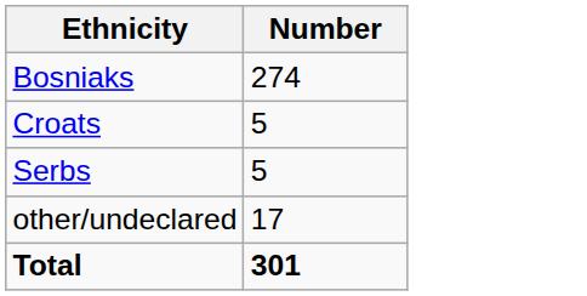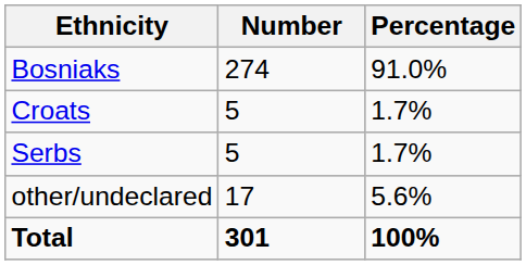 <table class="wikitable">
 <tr>
 <th width="100px">Ethnicity</th>
 <th width="80px">Number</th>
+<th width="80px">Percentage</th>
 </tr>
 <tr>
 <td><a href='#'>Bosniaks</a></td>
 <td>274</td>
+<td>91.0%</td>
 </tr>
 <tr>
 <td><a href='#'>Croats</a></td>
 <td>5</td>
+<td>1.7%</td>
 </tr>
 <tr>
 <td><a href='#'>Serbs</a></td>
 <td>5</td>
+<td>1.7%</td>
 </tr>
 <tr>
 <td>other/undeclared</td>
 <td>17</td>
+<td>5.6%</td>
 </tr>
 <tr>
 <td><strong>Total</strong></td>
 <td><strong>301</strong></td>
+<td><strong>100%</strong></td>
 </tr>
 </table>
